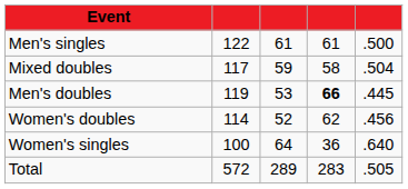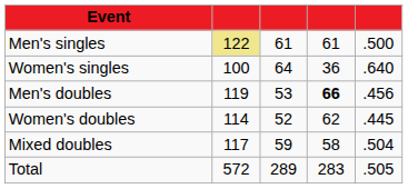 <table class="wikitable" style="text-align:center">
 <tr>
 <th style="background:#ED1C24; color:black" width="200px">Event</th>
 <th style="background:#ED1C24; color:black" width="40px"></th>
 <th style="background:#ED1C24; color:black" width="40px"></th>
 <th style="background:#ED1C24; color:black" width="40px"></th>
 <th style="background:#ED1C24; color:black" width="40px"></th>
 </tr>
 <tr>
 <td style="text-align:left">Men's singles</td>
-<td>122</td>
+<td style="background: khaki;">122</td>
 <td>61</td>
 <td>61</td>
 <td>.500</td>
+</tr>
+<tr>
+<td style="text-align:left">Women's singles</td>
+<td>100</td>
+<td>64</td>
+<td>36</td>
+<td>.640</td>
+</tr>
+<tr>
+<td style="text-align:left">Men's doubles</td>
+<td>119</td>
+<td>53</td>
+<td><strong>66</strong></td>
+<td>.456</td>
+</tr>
+<tr>
+<td style="text-align:left">Women's doubles</td>
+<td>114</td>
+<td>52</td>
+<td>62</td>
+<td>.445</td>
 </tr>
 <tr>
 <td style="text-align:left">Mixed doubles</td>
 <td>117</td>
 <td>59</td>
 <td>58</td>
 <td>.504</td>
 </tr>
 <tr>
-<td style="text-align:left">Men's doubles</td>
-<td>119</td>
-<td>53</td>
-<td><strong>66</strong></td>
-<td>.445</td>
-</tr>
-<tr>
-<td style="text-align:left">Women's doubles</td>
-<td>114</td>
-<td>52</td>
-<td>62</td>
-<td>.456</td>
-</tr>
-<tr>
-<td style="text-align:left">Women's singles</td>
-<td>100</td>
-<td>64</td>
-<td>36</td>
-<td>.640</td>
-</tr>
-<tr>
 <td style="text-align:left">Total</td>
 <td>572</td>
 <td>289</td>
 <td>283</td>
 <td>.505</td>
 </tr>
 </table>
